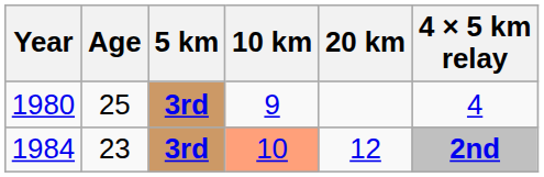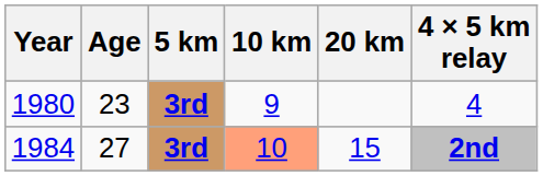 <table class="wikitable" style="text-align: center;">
 <tr>
 <th scope="col">Year</th>
 <th scope="col">Age</th>
 <th scope="col">5 km</th>
 <th scope="col">10 km</th>
 <th scope="col">20 km</th>
 <th scope="col">4 × 5 km<br>relay</th>
 </tr>
 <tr>
 <td><a href='#'>1980</a></td>
-<td>25</td>
+<td>23</td>
 <td style="background-color: #C96;"><a href='#'><strong>3rd</strong></a></td>
 <td><a href='#'>9</a></td>
 <td></td>
 <td><a href='#'>4</a></td>
 </tr>
 <tr>
 <td><a href='#'>1984</a></td>
-<td>23</td>
+<td>27</td>
 <td style="background-color: #C96;"><a href='#'><strong>3rd</strong></a></td>
 <td style="background: lightsalmon;"><a href='#'>10</a></td>
-<td><a href='#'>12</a></td>
+<td><a href='#'>15</a></td>
 <td style="background-color: silver;"><a href='#'><strong>2nd</strong></a></td>
 </tr>
 </table>
